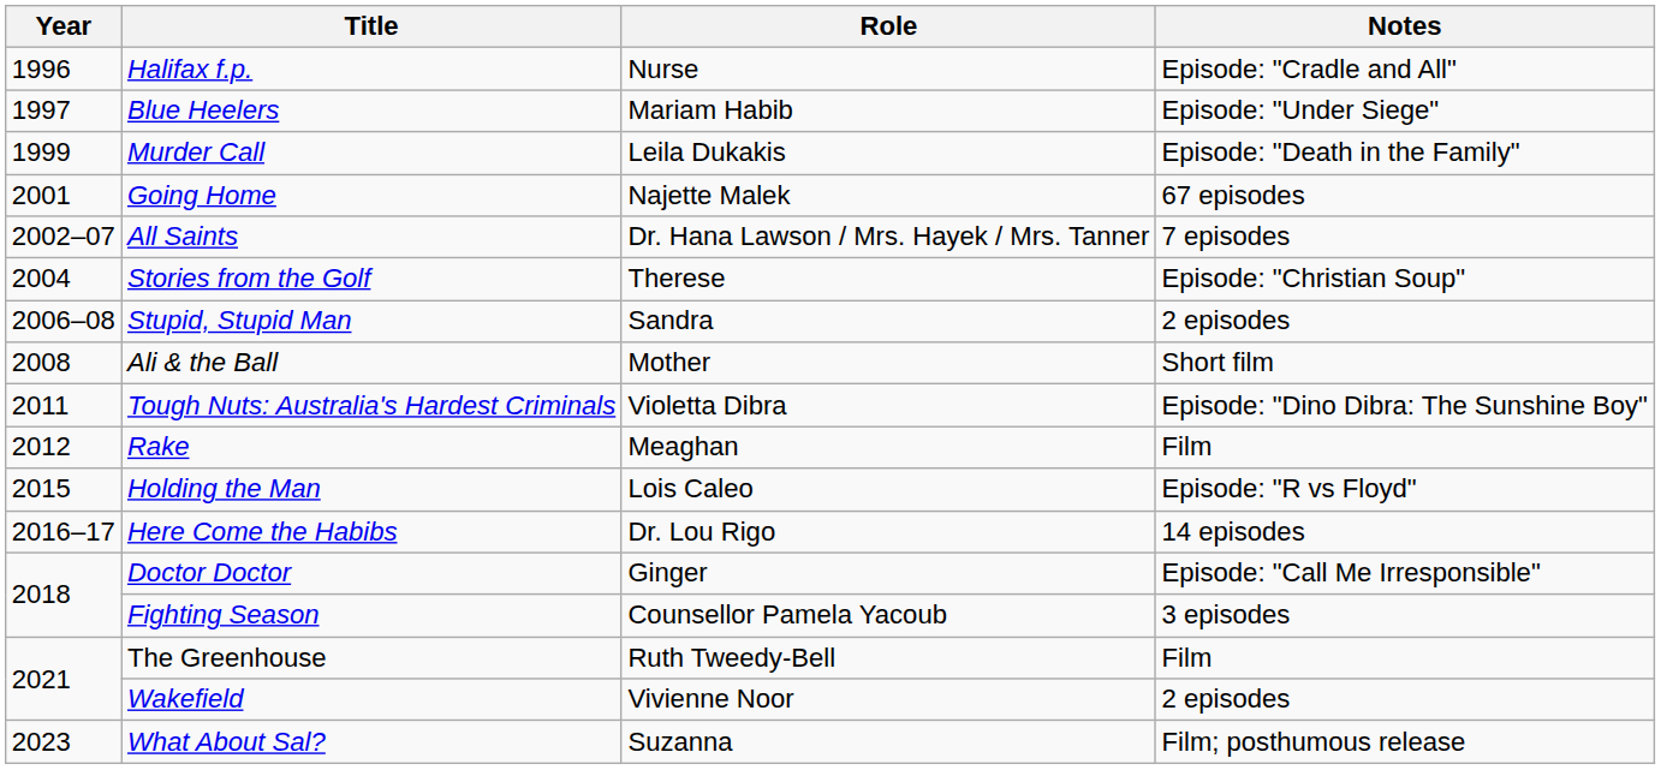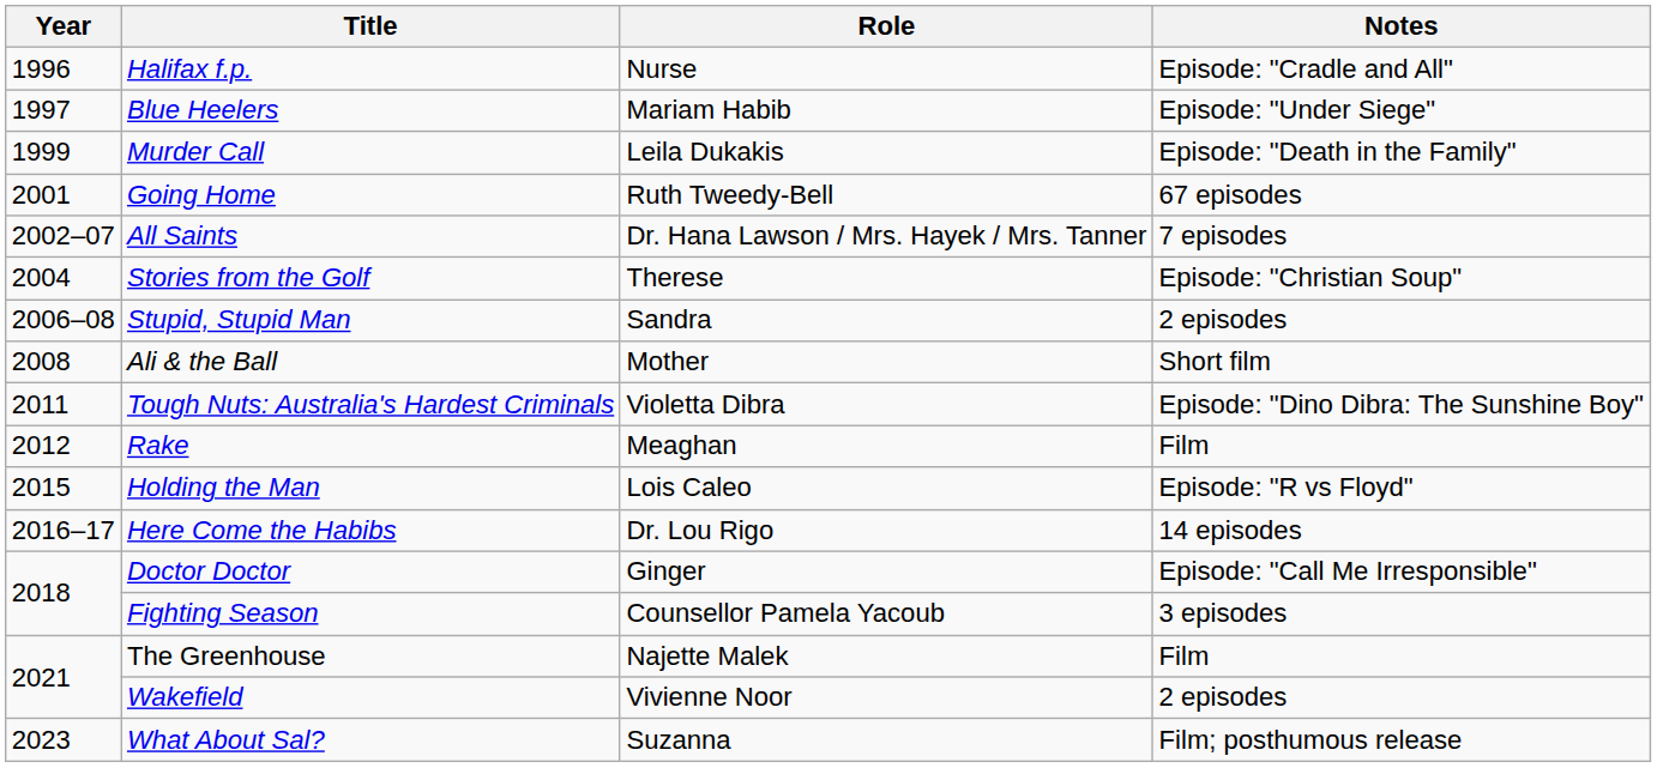 <table class="wikitable">
 <tr>
 <th>Year</th>
 <th>Title</th>
 <th>Role</th>
 <th>Notes</th>
 </tr>
 <tr>
 <td>1996</td>
 <td><em><a href='#'>Halifax f.p.</a></em></td>
 <td>Nurse</td>
 <td>Episode: "Cradle and All"</td>
 </tr>
 <tr>
 <td>1997</td>
 <td><em><a href='#'>Blue Heelers</a></em></td>
 <td>Mariam Habib</td>
 <td>Episode: "Under Siege"</td>
 </tr>
 <tr>
 <td>1999</td>
 <td><em><a href='#'>Murder Call</a></em></td>
 <td>Leila Dukakis</td>
 <td>Episode: "Death in the Family"</td>
 </tr>
 <tr>
 <td>2001</td>
 <td><a href='#'><em>Going Home</em></a></td>
-<td>Najette Malek</td>
+<td>Ruth Tweedy-Bell</td>
 <td>67 episodes</td>
 </tr>
 <tr>
 <td>2002–07</td>
 <td><a href='#'><em>All Saints</em></a></td>
 <td>Dr. Hana Lawson / Mrs. Hayek / Mrs. Tanner</td>
 <td>7 episodes</td>
 </tr>
 <tr>
 <td>2004</td>
 <td><em><a href='#'>Stories from the Golf</a></em></td>
 <td>Therese</td>
 <td>Episode: "Christian Soup"</td>
 </tr>
 <tr>
 <td>2006–08</td>
 <td><em><a href='#'>Stupid, Stupid Man</a></em></td>
 <td>Sandra</td>
 <td>2 episodes</td>
 </tr>
 <tr>
 <td>2008</td>
 <td><em>Ali & the Ball</em></td>
 <td>Mother</td>
 <td>Short film</td>
 </tr>
 <tr>
 <td>2011</td>
 <td><em><a href='#'>Tough Nuts: Australia's Hardest Criminals</a></em></td>
 <td>Violetta Dibra</td>
 <td>Episode: "Dino Dibra: The Sunshine Boy"</td>
 </tr>
 <tr>
 <td>2012</td>
 <td><a href='#'><em>Rake</em></a></td>
 <td>Meaghan</td>
 <td>Film</td>
 </tr>
 <tr>
 <td>2015</td>
 <td><a href='#'><em>Holding the Man</em></a></td>
 <td>Lois Caleo</td>
 <td>Episode: "R vs Floyd"</td>
 </tr>
 <tr>
 <td>2016–17</td>
 <td><em><a href='#'>Here Come the Habibs</a></em></td>
 <td>Dr. Lou Rigo</td>
 <td>14 episodes</td>
 </tr>
 <tr>
 <td rowspan="2">2018</td>
 <td><a href='#'><em>Doctor Doctor</em></a></td>
 <td>Ginger</td>
 <td>Episode: "Call Me Irresponsible"</td>
 </tr>
 <tr>
 <td><em><a href='#'>Fighting Season</a></em></td>
 <td>Counsellor Pamela Yacoub</td>
 <td>3 episodes</td>
 </tr>
 <tr>
 <td rowspan="2">2021</td>
 <td>The Greenhouse</td>
-<td>Ruth Tweedy-Bell</td>
+<td>Najette Malek</td>
 <td>Film</td>
 </tr>
 <tr>
 <td><a href='#'><em>Wakefield</em></a></td>
 <td>Vivienne Noor</td>
 <td>2 episodes</td>
 </tr>
 <tr>
 <td>2023</td>
 <td><em><a href='#'>What About Sal?</a></em></td>
 <td>Suzanna</td>
 <td>Film; posthumous release</td>
 </tr>
 </table>
